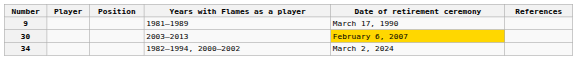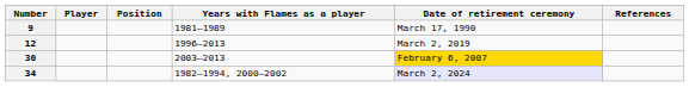 <table class="wikitable sortable" width="75%">
 <tr>
 <th scope="col">Number</th>
 <th scope="col">Player</th>
 <th scope="col">Position</th>
 <th scope="col">Years with Flames as a player</th>
 <th scope="col">Date of retirement ceremony</th>
 <th scope="col" class="unsortable">References</th>
 </tr>
 <tr>
 <th scope="row">9</th>
 <td></td>
 <td></td>
 <td>1981–1989</td>
 <td>March 17, 1990</td>
 <td></td>
 </tr>
 <tr>
+<th scope="row">12</th>
+<td></td>
+<td></td>
+<td>1996–2013</td>
+<td>March 2, 2019</td>
+<td></td>
+</tr>
+<tr>
 <th scope="row">30</th>
 <td></td>
 <td></td>
 <td>2003–2013</td>
 <td style="background: gold;">February 6, 2007</td>
 <td></td>
 </tr>
 <tr>
 <th scope="row">34</th>
 <td></td>
 <td></td>
 <td>1982–1994, 2000–2002</td>
-<td>March 2, 2024</td>
+<td style="background: lavender;">March 2, 2024</td>
 <td></td>
 </tr>
 </table>
